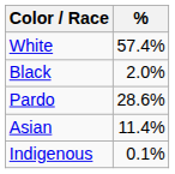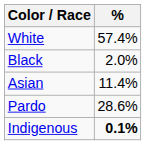 <table class="wikitable">
 <tr>
 <th>Color / Race</th>
 <th align="right">%</th>
 </tr>
 <tr>
 <td><a href='#'>White</a></td>
 <td align="right">57.4%</td>
 </tr>
 <tr>
 <td><a href='#'>Black</a></td>
 <td align="right">2.0%</td>
 </tr>
 <tr>
+<td><a href='#'>Asian</a></td>
+<td align="right">11.4%</td>
+</tr>
+<tr>
 <td><a href='#'>Pardo</a></td>
 <td align="right">28.6%</td>
 </tr>
 <tr>
-<td><a href='#'>Asian</a></td>
-<td align="right">11.4%</td>
-</tr>
-<tr>
 <td><a href='#'>Indigenous</a></td>
-<td align="right">0.1%</td>
+<td align="right"><strong>0.1%</strong></td>
 </tr>
 </table>
